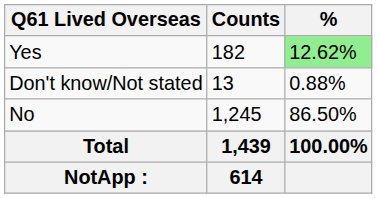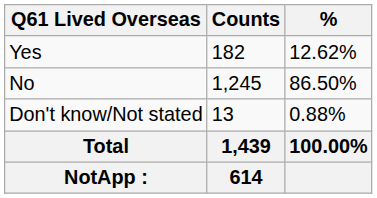 <table class="wikitable sortable">
 <tr>
 <th>Q61 Lived Overseas</th>
 <th>Counts</th>
 <th>%</th>
 </tr>
 <tr>
 <td>Yes</td>
 <td>182</td>
-<td style="background: lightgreen;">12.62%</td>
+<td>12.62%</td>
+</tr>
+<tr>
+<td>No</td>
+<td>1,245</td>
+<td>86.50%</td>
 </tr>
 <tr>
 <td>Don't know/Not stated</td>
 <td>13</td>
 <td>0.88%</td>
-</tr>
-<tr>
-<td>No</td>
-<td>1,245</td>
-<td>86.50%</td>
 </tr>
 <tr>
 <th>Total</th>
 <th>1,439</th>
 <th>100.00%</th>
 </tr>
 <tr>
 <th>NotApp :</th>
 <th>614</th>
 <th></th>
 </tr>
 </table>
